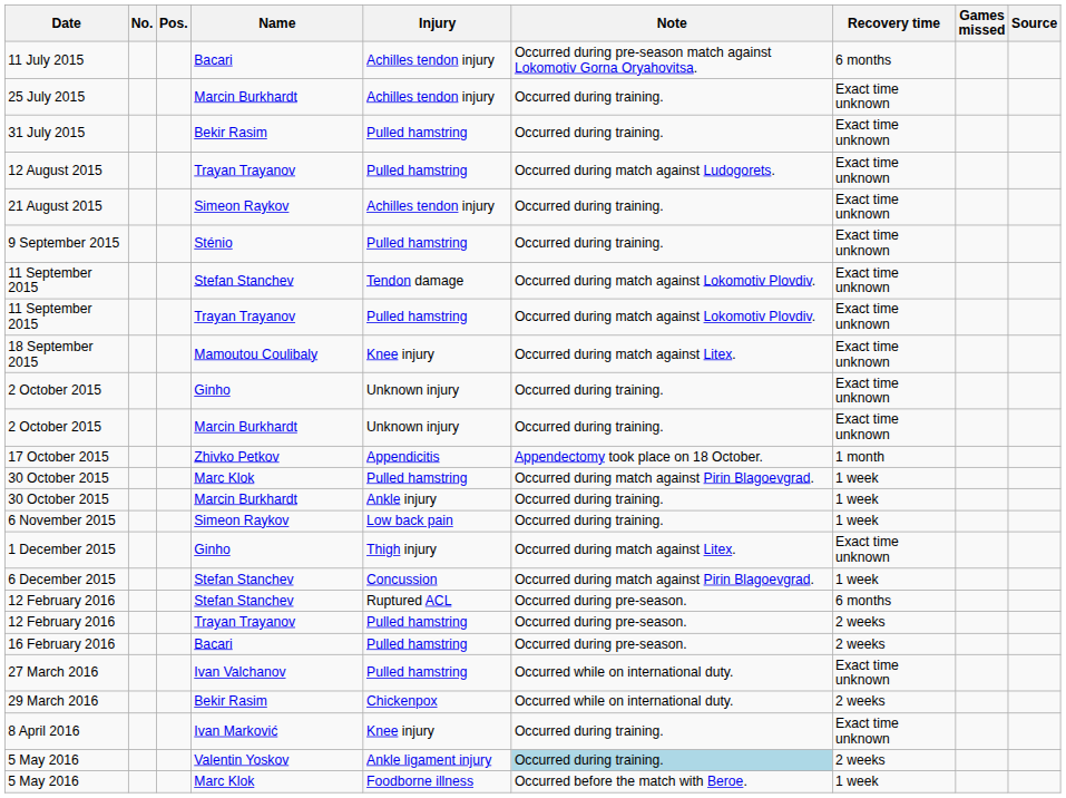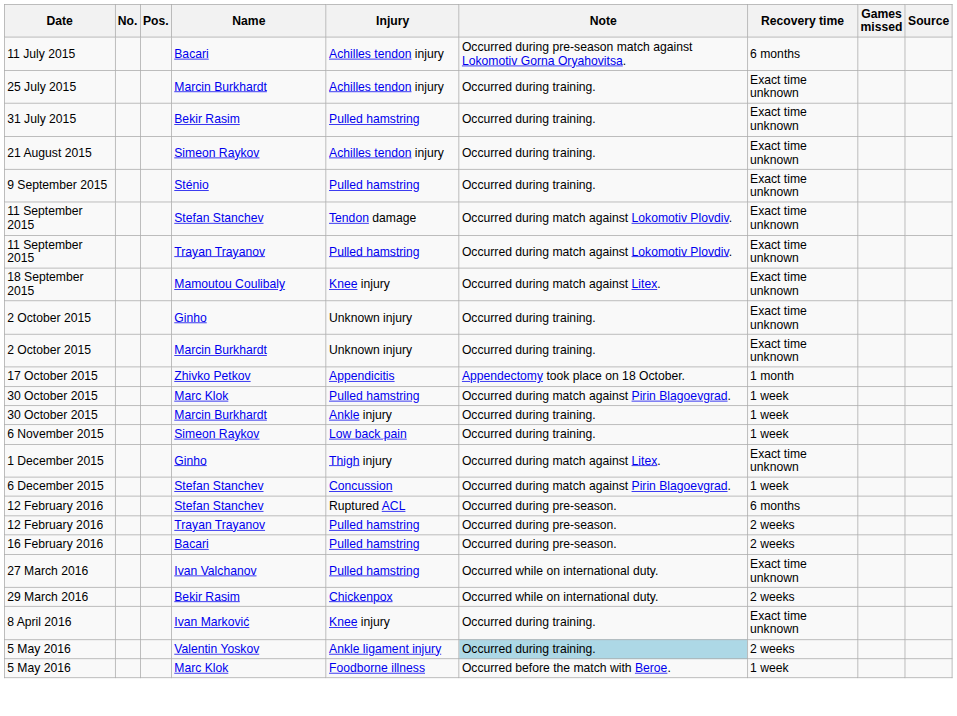 <table class="wikitable">
 <tr>
 <th style="width:140px;">Date</th>
 <th style="width:20px;">No.</th>
 <th style="width:30px;">Pos.</th>
 <th style="width:200px;">Name</th>
 <th style="width:170px;">Injury</th>
 <th style="width:380px;">Note</th>
 <th style="width:140px;">Recovery time</th>
 <th style="width:40px;">Games missed</th>
 <th style="width:20px;">Source</th>
 </tr>
 <tr>
 <td>11 July 2015</td>
 <td></td>
 <td></td>
 <td> <a href='#'>Bacari</a></td>
 <td><a href='#'>Achilles tendon</a> injury</td>
 <td>Occurred during pre-season match against <a href='#'>Lokomotiv Gorna Oryahovitsa</a>.</td>
 <td>6 months</td>
 <td></td>
 <td></td>
 </tr>
 <tr>
 <td>25 July 2015</td>
 <td></td>
 <td></td>
 <td> <a href='#'>Marcin Burkhardt</a></td>
 <td><a href='#'>Achilles tendon</a> injury</td>
 <td>Occurred during training.</td>
 <td>Exact time unknown</td>
 <td></td>
 <td></td>
 </tr>
 <tr>
 <td>31 July 2015</td>
 <td></td>
 <td></td>
 <td> <a href='#'>Bekir Rasim</a></td>
 <td><a href='#'>Pulled hamstring</a></td>
 <td>Occurred during training.</td>
-<td>Exact time unknown</td>
-<td></td>
-<td></td>
-</tr>
-<tr>
-<td>12 August 2015</td>
-<td></td>
-<td></td>
-<td> <a href='#'>Trayan Trayanov</a></td>
-<td><a href='#'>Pulled hamstring</a></td>
-<td>Occurred during match against <a href='#'>Ludogorets</a>.</td>
 <td>Exact time unknown</td>
 <td></td>
 <td></td>
 </tr>
 <tr>
 <td>21 August 2015</td>
 <td></td>
 <td></td>
 <td> <a href='#'>Simeon Raykov</a></td>
 <td><a href='#'>Achilles tendon</a> injury</td>
 <td>Occurred during training.</td>
 <td>Exact time unknown</td>
 <td></td>
 <td></td>
 </tr>
 <tr>
 <td>9 September 2015</td>
 <td></td>
 <td></td>
 <td> <a href='#'>Sténio</a></td>
 <td><a href='#'>Pulled hamstring</a></td>
 <td>Occurred during training.</td>
 <td>Exact time unknown</td>
 <td></td>
 <td></td>
 </tr>
 <tr>
 <td>11 September 2015</td>
 <td></td>
 <td></td>
 <td> <a href='#'>Stefan Stanchev</a></td>
 <td><a href='#'>Tendon</a> damage</td>
 <td>Occurred during match against <a href='#'>Lokomotiv Plovdiv</a>.</td>
 <td>Exact time unknown</td>
 <td></td>
 <td></td>
 </tr>
 <tr>
 <td>11 September 2015</td>
 <td></td>
 <td></td>
 <td> <a href='#'>Trayan Trayanov</a></td>
 <td><a href='#'>Pulled hamstring</a></td>
 <td>Occurred during match against <a href='#'>Lokomotiv Plovdiv</a>.</td>
 <td>Exact time unknown</td>
 <td></td>
 <td></td>
 </tr>
 <tr>
 <td>18 September 2015</td>
 <td></td>
 <td></td>
 <td> <a href='#'>Mamoutou Coulibaly</a></td>
 <td><a href='#'>Knee</a> injury</td>
 <td>Occurred during match against <a href='#'>Litex</a>.</td>
 <td>Exact time unknown</td>
 <td></td>
 <td></td>
 </tr>
 <tr>
 <td>2 October 2015</td>
 <td></td>
 <td></td>
 <td> <a href='#'>Ginho</a></td>
 <td>Unknown injury</td>
 <td>Occurred during training.</td>
 <td>Exact time unknown</td>
 <td></td>
 <td></td>
 </tr>
 <tr>
 <td>2 October 2015</td>
 <td></td>
 <td></td>
 <td> <a href='#'>Marcin Burkhardt</a></td>
 <td>Unknown injury</td>
 <td>Occurred during training.</td>
 <td>Exact time unknown</td>
 <td></td>
 <td></td>
 </tr>
 <tr>
 <td>17 October 2015</td>
 <td></td>
 <td></td>
 <td> <a href='#'>Zhivko Petkov</a></td>
 <td><a href='#'>Appendicitis</a></td>
 <td><a href='#'>Appendectomy</a> took place on 18 October.</td>
 <td>1 month</td>
 <td></td>
 <td></td>
 </tr>
 <tr>
 <td>30 October 2015</td>
 <td></td>
 <td></td>
 <td> <a href='#'>Marc Klok</a></td>
 <td><a href='#'>Pulled hamstring</a></td>
 <td>Occurred during match against <a href='#'>Pirin Blagoevgrad</a>.</td>
 <td>1 week</td>
 <td></td>
 <td></td>
 </tr>
 <tr>
 <td>30 October 2015</td>
 <td></td>
 <td></td>
 <td> <a href='#'>Marcin Burkhardt</a></td>
 <td><a href='#'>Ankle</a> injury</td>
 <td>Occurred during training.</td>
 <td>1 week</td>
 <td></td>
 <td></td>
 </tr>
 <tr>
 <td>6 November 2015</td>
 <td></td>
 <td></td>
 <td> <a href='#'>Simeon Raykov</a></td>
 <td><a href='#'>Low back pain</a></td>
 <td>Occurred during training.</td>
 <td>1 week</td>
 <td></td>
 <td></td>
 </tr>
 <tr>
 <td>1 December 2015</td>
 <td></td>
 <td></td>
 <td> <a href='#'>Ginho</a></td>
 <td><a href='#'>Thigh</a> injury</td>
 <td>Occurred during match against <a href='#'>Litex</a>.</td>
 <td>Exact time unknown</td>
 <td></td>
 <td></td>
 </tr>
 <tr>
 <td>6 December 2015</td>
 <td></td>
 <td></td>
 <td> <a href='#'>Stefan Stanchev</a></td>
 <td><a href='#'>Concussion</a></td>
 <td>Occurred during match against <a href='#'>Pirin Blagoevgrad</a>.</td>
 <td>1 week</td>
 <td></td>
 <td></td>
 </tr>
 <tr>
 <td>12 February 2016</td>
 <td></td>
 <td></td>
 <td> <a href='#'>Stefan Stanchev</a></td>
 <td>Ruptured <a href='#'>ACL</a></td>
 <td>Occurred during pre-season.</td>
 <td>6 months</td>
 <td></td>
 <td></td>
 </tr>
 <tr>
 <td>12 February 2016</td>
 <td></td>
 <td></td>
 <td> <a href='#'>Trayan Trayanov</a></td>
 <td><a href='#'>Pulled hamstring</a></td>
 <td>Occurred during pre-season.</td>
 <td>2 weeks</td>
 <td></td>
 <td></td>
 </tr>
 <tr>
 <td>16 February 2016</td>
 <td></td>
 <td></td>
 <td> <a href='#'>Bacari</a></td>
 <td><a href='#'>Pulled hamstring</a></td>
 <td>Occurred during pre-season.</td>
 <td>2 weeks</td>
 <td></td>
 <td></td>
 </tr>
 <tr>
 <td>27 March 2016</td>
 <td></td>
 <td></td>
 <td> <a href='#'>Ivan Valchanov</a></td>
 <td><a href='#'>Pulled hamstring</a></td>
 <td>Occurred while on international duty.</td>
 <td>Exact time unknown</td>
 <td></td>
 <td></td>
 </tr>
 <tr>
 <td>29 March 2016</td>
 <td></td>
 <td></td>
 <td> <a href='#'>Bekir Rasim</a></td>
 <td><a href='#'>Chickenpox</a></td>
 <td>Occurred while on international duty.</td>
 <td>2 weeks</td>
 <td></td>
 <td></td>
 </tr>
 <tr>
 <td>8 April 2016</td>
 <td></td>
 <td></td>
 <td> <a href='#'>Ivan Marković</a></td>
 <td><a href='#'>Knee</a> injury</td>
 <td>Occurred during training.</td>
 <td>Exact time unknown</td>
 <td></td>
 <td></td>
 </tr>
 <tr>
 <td>5 May 2016</td>
 <td></td>
 <td></td>
 <td> <a href='#'>Valentin Yoskov</a></td>
 <td><a href='#'>Ankle ligament injury</a></td>
 <td style="background: lightblue;">Occurred during training.</td>
 <td>2 weeks</td>
 <td></td>
 <td></td>
 </tr>
 <tr>
 <td>5 May 2016</td>
 <td></td>
 <td></td>
 <td> <a href='#'>Marc Klok</a></td>
 <td><a href='#'>Foodborne illness</a></td>
 <td>Occurred before the match with <a href='#'>Beroe</a>.</td>
 <td>1 week</td>
 <td></td>
 <td></td>
 </tr>
 </table>
